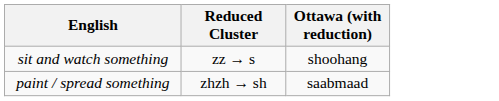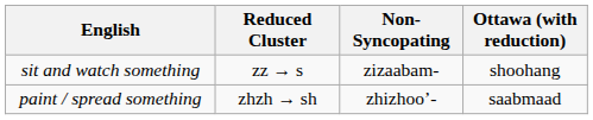 <table class="wikitable" style="text-align: center;">
 <tr>
 <th width = "175"><strong>English</strong></th>
 <th width = "100"><strong>Reduced Cluster</strong></th>
+<th width = "100"><strong> Non-Syncopating</strong></th>
 <th width = "100"><strong>Ottawa (with reduction)</strong></th>
 </tr>
 <tr>
 <td><em>sit and watch something</em></td>
 <td>zz → s</td>
+<td>zizaabam-</td>
 <td>shoohang</td>
 </tr>
 <tr>
 <td><em>paint / spread something</em></td>
 <td>zhzh → sh</td>
+<td>zhizhoo’-</td>
 <td>saabmaad</td>
 </tr>
 </table>
